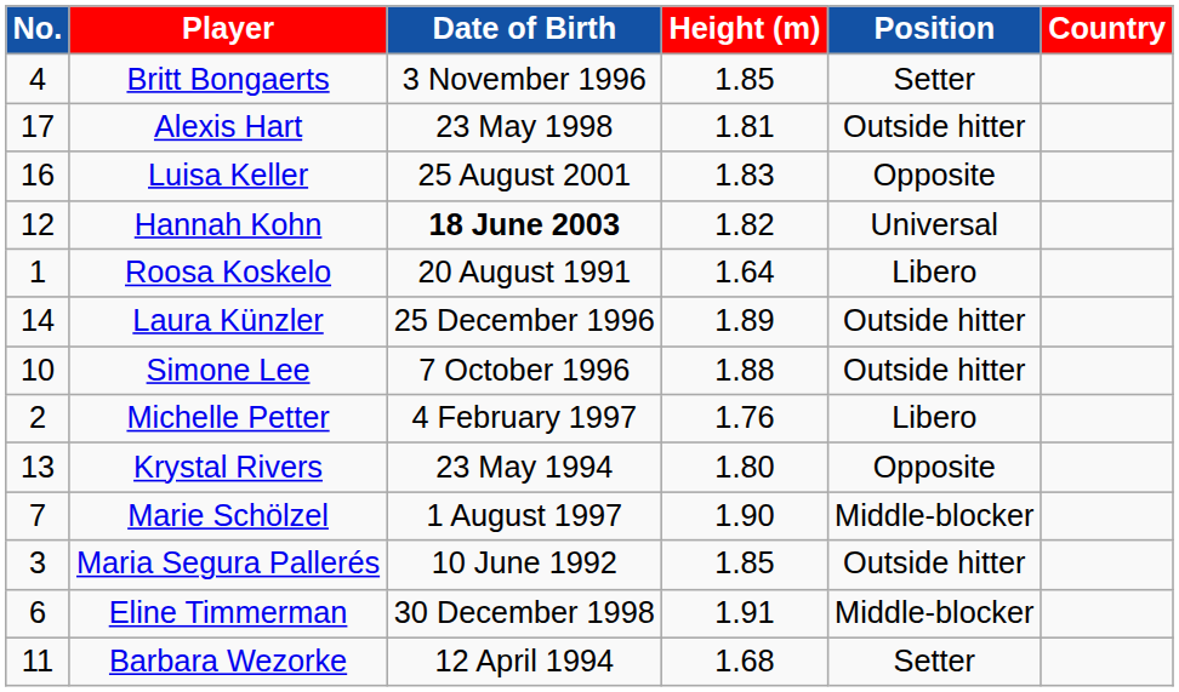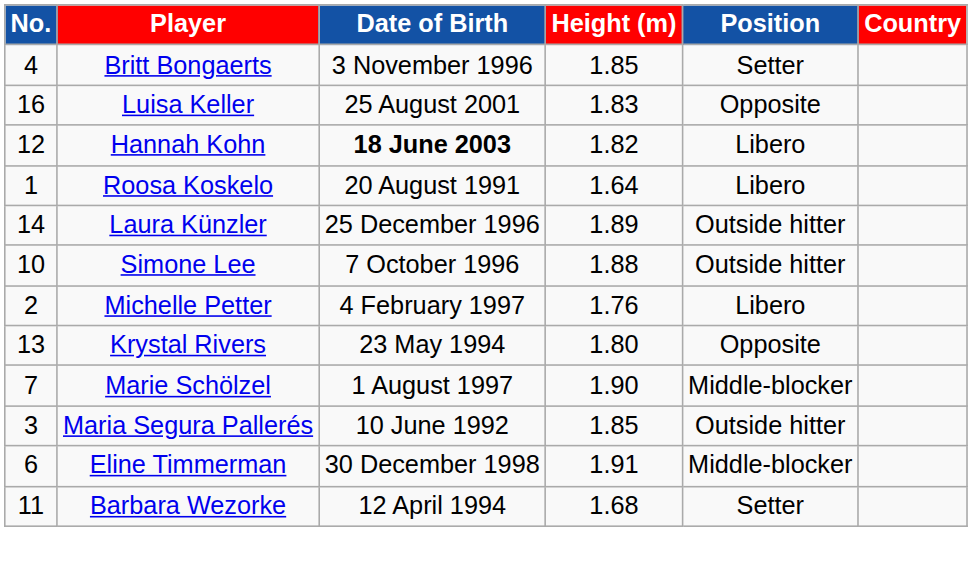 <table class="wikitable sortable" style="text-align:center;">
 <tr>
 <th style="color:#FFFFFF; background:#1352a5;">No.</th>
 <th style="color:#FFFFFF; background:#FF0000;">Player</th>
 <th style="color:#FFFFFF; background:#1352a5;">Date of Birth</th>
 <th style="color:#FFFFFF; background:#FF0000;">Height (m)</th>
 <th style="color:#FFFFFF; background:#1352a5;">Position</th>
 <th style="color:#FFFFFF; background:#FF0000;">Country</th>
 </tr>
 <tr>
 <td align="center">4</td>
 <td><a href='#'>Britt Bongaerts</a></td>
 <td>3 November 1996</td>
 <td align="center">1.85</td>
 <td>Setter</td>
 <td></td>
 </tr>
 <tr>
-<td align="center">17</td>
-<td><a href='#'>Alexis Hart</a></td>
-<td>23 May 1998</td>
-<td align="center">1.81</td>
-<td>Outside hitter</td>
-<td></td>
-</tr>
-<tr>
 <td align="center">16</td>
 <td><a href='#'>Luisa Keller</a></td>
 <td>25 August 2001</td>
 <td align="center">1.83</td>
 <td>Opposite</td>
 <td></td>
 </tr>
 <tr>
 <td align="center">12</td>
 <td><a href='#'>Hannah Kohn</a></td>
 <td><strong>18 June 2003</strong></td>
 <td align="center">1.82</td>
-<td>Universal</td>
+<td>Libero</td>
 <td></td>
 </tr>
 <tr>
 <td align="center">1</td>
 <td><a href='#'>Roosa Koskelo</a></td>
 <td>20 August 1991</td>
 <td align="center">1.64</td>
 <td>Libero</td>
 <td></td>
 </tr>
 <tr>
 <td align="center">14</td>
 <td><a href='#'>Laura Künzler</a></td>
 <td>25 December 1996</td>
 <td align="center">1.89</td>
 <td>Outside hitter</td>
 <td></td>
 </tr>
 <tr>
 <td align="center">10</td>
 <td><a href='#'>Simone Lee</a></td>
 <td>7 October 1996</td>
 <td align="center">1.88</td>
 <td>Outside hitter</td>
 <td></td>
 </tr>
 <tr>
 <td align="center">2</td>
 <td><a href='#'>Michelle Petter</a></td>
 <td>4 February 1997</td>
 <td align="center">1.76</td>
 <td>Libero</td>
 <td></td>
 </tr>
 <tr>
 <td align="center">13</td>
 <td><a href='#'>Krystal Rivers</a></td>
 <td>23 May 1994</td>
 <td align="center">1.80</td>
 <td>Opposite</td>
 <td></td>
 </tr>
 <tr>
 <td align="center">7</td>
 <td><a href='#'>Marie Schölzel</a></td>
 <td>1 August 1997</td>
 <td align="center">1.90</td>
 <td>Middle-blocker</td>
 <td></td>
 </tr>
 <tr>
 <td align="center">3</td>
 <td><a href='#'>Maria Segura Pallerés</a></td>
 <td>10 June 1992</td>
 <td align="center">1.85</td>
 <td>Outside hitter</td>
 <td></td>
 </tr>
 <tr>
 <td align="center">6</td>
 <td><a href='#'>Eline Timmerman</a></td>
 <td>30 December 1998</td>
 <td align="center">1.91</td>
 <td>Middle-blocker</td>
 <td></td>
 </tr>
 <tr>
 <td align="center">11</td>
 <td><a href='#'>Barbara Wezorke</a></td>
 <td>12 April 1994</td>
 <td align="center">1.68</td>
 <td>Setter</td>
 <td></td>
 </tr>
 </table>
